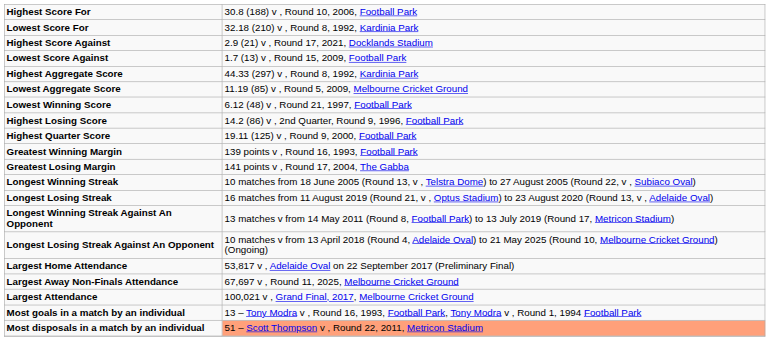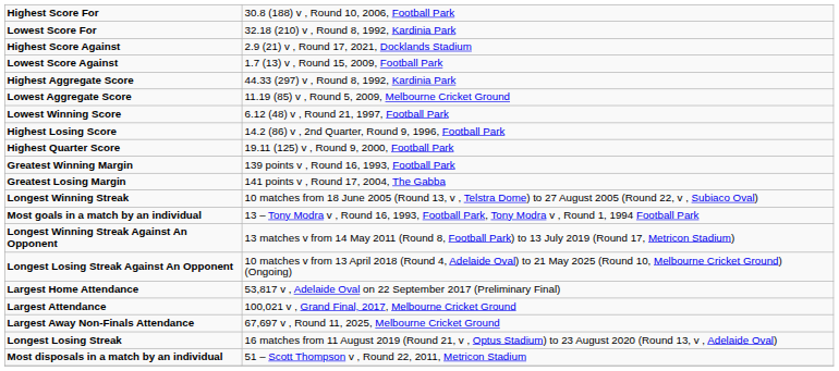 <table class="wikitable">
 <tr>
 <td><strong>Highest Score For</strong></td>
 <td>30.8 (188) v , Round 10, 2006, <a href='#'>Football Park</a></td>
 </tr>
 <tr>
 <td><strong>Lowest Score For</strong></td>
 <td>32.18 (210) v , Round 8, 1992, <a href='#'>Kardinia Park</a></td>
 </tr>
 <tr>
 <td><strong>Highest Score Against</strong></td>
 <td>2.9 (21) v , Round 17, 2021, <a href='#'>Docklands Stadium</a></td>
 </tr>
 <tr>
 <td><strong>Lowest Score Against</strong></td>
 <td>1.7 (13) v , Round 15, 2009, <a href='#'>Football Park</a></td>
 </tr>
 <tr>
 <td><strong>Highest Aggregate Score</strong></td>
 <td>44.33 (297) v , Round 8, 1992, <a href='#'>Kardinia Park</a></td>
 </tr>
 <tr>
 <td><strong>Lowest Aggregate Score</strong></td>
 <td>11.19 (85) v , Round 5, 2009, <a href='#'>Melbourne Cricket Ground</a></td>
 </tr>
 <tr>
 <td><strong>Lowest Winning Score</strong></td>
 <td>6.12 (48) v , Round 21, 1997, <a href='#'>Football Park</a></td>
 </tr>
 <tr>
 <td><strong>Highest Losing Score</strong></td>
 <td>14.2 (86) v , 2nd Quarter, Round 9, 1996, <a href='#'>Football Park</a></td>
 </tr>
 <tr>
 <td><strong>Highest Quarter Score</strong></td>
 <td>19.11 (125) v , Round 9, 2000, <a href='#'>Football Park</a></td>
 </tr>
 <tr>
 <td><strong>Greatest Winning Margin</strong></td>
 <td>139 points v , Round 16, 1993, <a href='#'>Football Park</a></td>
 </tr>
 <tr>
 <td><strong>Greatest Losing Margin</strong></td>
 <td>141 points v , Round 17, 2004, <a href='#'>The Gabba</a></td>
 </tr>
 <tr>
 <td><strong>Longest Winning Streak</strong></td>
 <td>10 matches from 18 June 2005 (Round 13, v , <a href='#'>Telstra Dome</a>) to 27 August 2005 (Round 22, v , <a href='#'>Subiaco Oval</a>)</td>
 </tr>
 <tr>
-<td><strong>Longest Losing Streak</strong></td>
-<td>16 matches from 11 August 2019 (Round 21, v , <a href='#'>Optus Stadium</a>) to 23 August 2020 (Round 13, v , <a href='#'>Adelaide Oval</a>)</td>
+<td><strong>Most goals in a match by an individual</strong></td>
+<td>13 – <a href='#'>Tony Modra</a> v , Round 16, 1993, <a href='#'>Football Park</a>, <a href='#'>Tony Modra</a> v , Round 1, 1994 <a href='#'>Football Park</a></td>
 </tr>
 <tr>
 <td><strong>Longest Winning Streak Against An Opponent</strong></td>
 <td>13 matches v  from 14 May 2011 (Round 8, <a href='#'>Football Park</a>) to 13 July 2019 (Round 17, <a href='#'>Metricon Stadium</a>)</td>
 </tr>
 <tr>
 <td><strong>Longest Losing Streak Against An Opponent</strong></td>
 <td>10 matches v  from 13 April 2018 (Round 4, <a href='#'>Adelaide Oval</a>) to 21 May 2025 (Round 10, <a href='#'>Melbourne Cricket Ground</a>) (Ongoing)</td>
 </tr>
 <tr>
 <td><strong>Largest Home Attendance</strong></td>
 <td>53,817 v , <a href='#'>Adelaide Oval</a> on 22 September 2017 (Preliminary Final)</td>
 </tr>
 <tr>
+<td><strong>Largest Attendance</strong></td>
+<td>100,021 v , <a href='#'>Grand Final, 2017</a>, <a href='#'>Melbourne Cricket Ground</a></td>
+</tr>
+<tr>
 <td><strong>Largest Away Non-Finals Attendance</strong></td>
 <td>67,697 v , Round 11, 2025, <a href='#'>Melbourne Cricket Ground</a></td>
 </tr>
 <tr>
-<td><strong>Largest Attendance</strong></td>
-<td>100,021 v , <a href='#'>Grand Final, 2017</a>, <a href='#'>Melbourne Cricket Ground</a></td>
-</tr>
-<tr>
-<td><strong>Most goals in a match by an individual</strong></td>
-<td>13 – <a href='#'>Tony Modra</a> v , Round 16, 1993, <a href='#'>Football Park</a>, <a href='#'>Tony Modra</a> v , Round 1, 1994 <a href='#'>Football Park</a></td>
+<td><strong>Longest Losing Streak</strong></td>
+<td>16 matches from 11 August 2019 (Round 21, v , <a href='#'>Optus Stadium</a>) to 23 August 2020 (Round 13, v , <a href='#'>Adelaide Oval</a>)</td>
 </tr>
 <tr>
 <td><strong>Most disposals in a match by an individual</strong></td>
-<td style="background: lightsalmon;">51 – <a href='#'>Scott Thompson</a> v , Round 22, 2011, <a href='#'>Metricon Stadium</a></td>
+<td>51 – <a href='#'>Scott Thompson</a> v , Round 22, 2011, <a href='#'>Metricon Stadium</a></td>
 </tr>
 <tr>
 </tr>
 </table>
